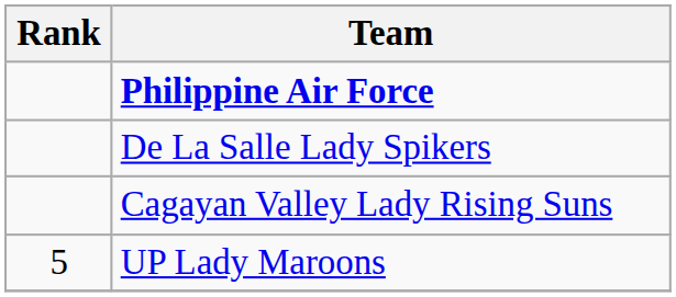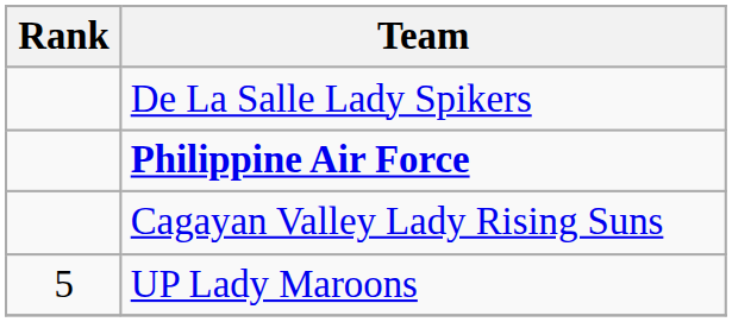 <table class="wikitable" style="text-align: center;">
 <tr>
 <th width=40>Rank</th>
 <th width=240>Team</th>
 </tr>
 <tr>
 <td></td>
-<td align=left><strong><a href='#'>Philippine Air Force</a></strong></td>
+<td align=left><a href='#'>De La Salle Lady Spikers</a></td>
 </tr>
 <tr>
 <td></td>
-<td align=left><a href='#'>De La Salle Lady Spikers</a></td>
+<td align=left><strong><a href='#'>Philippine Air Force</a></strong></td>
 </tr>
 <tr>
 <td></td>
 <td align=left><a href='#'>Cagayan Valley Lady Rising Suns</a></td>
 </tr>
 <tr>
 <td>5</td>
 <td align=left><a href='#'>UP Lady Maroons</a></td>
 </tr>
 <tr>
 </tr>
 </table>
